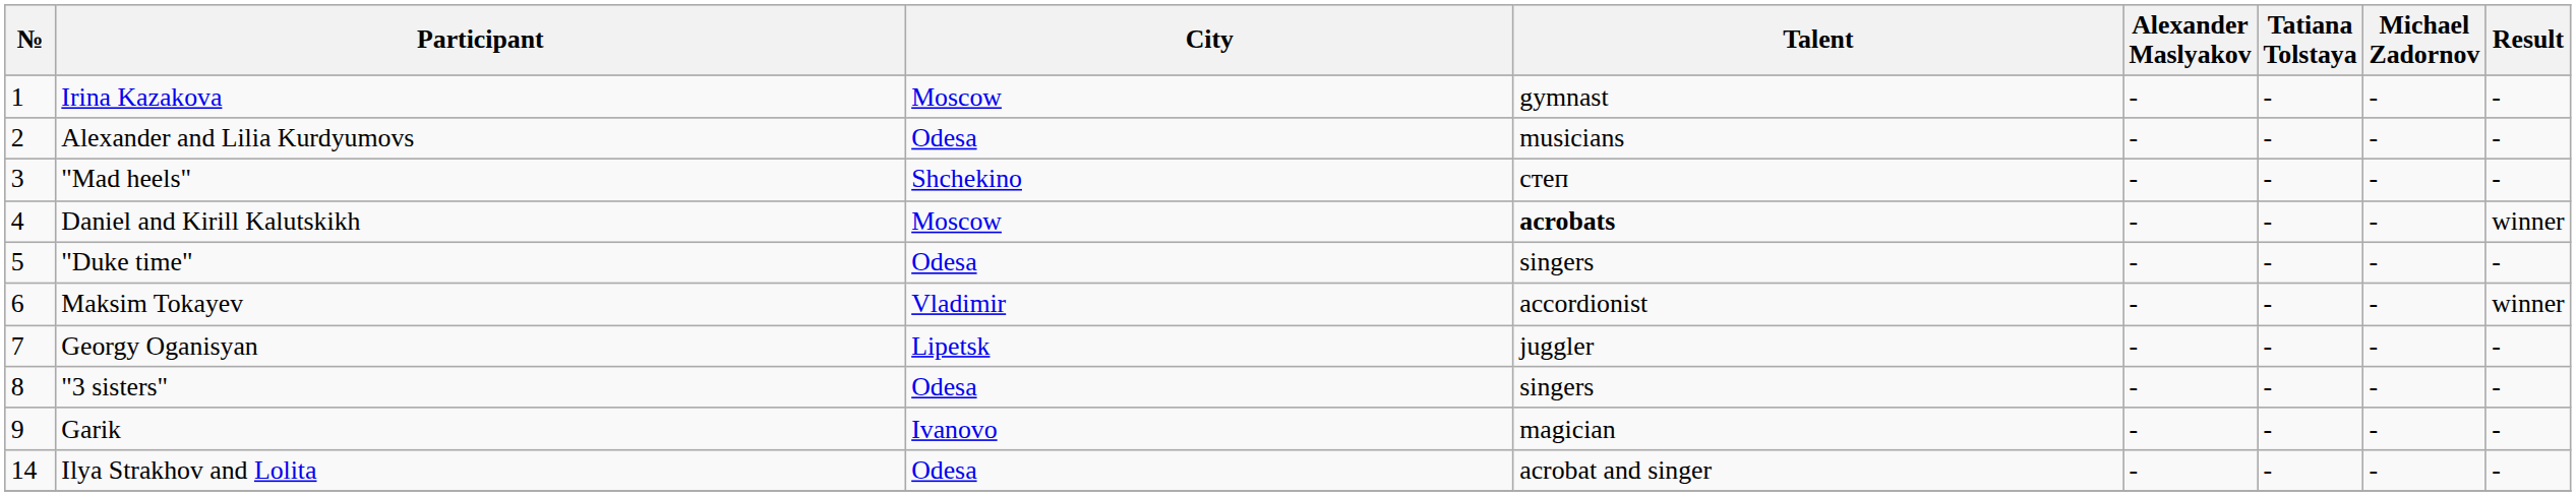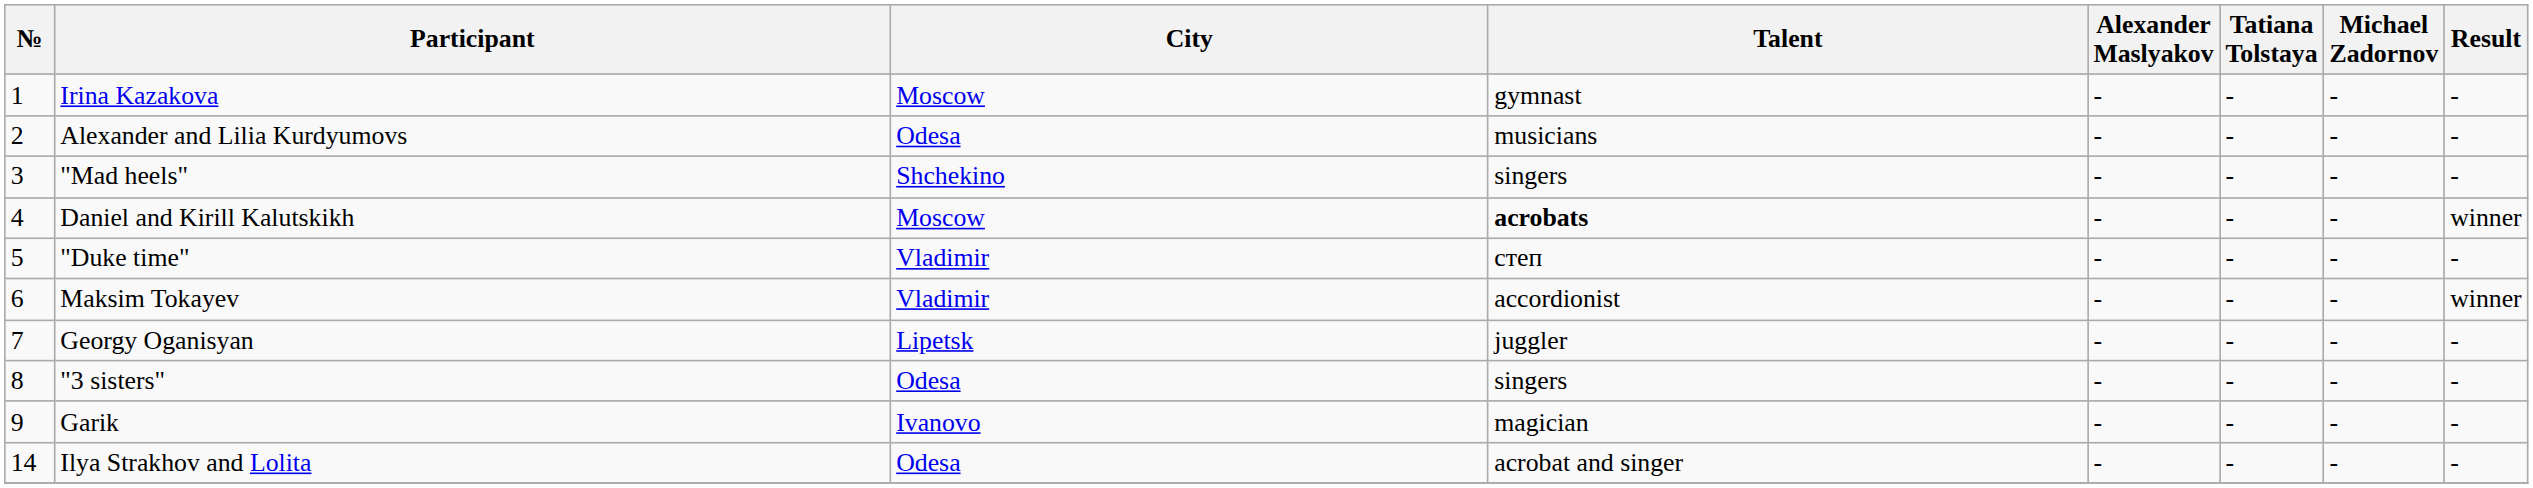 <table class="wikitable">
 <tr>
 <th width="2%">№</th>
 <th width="35%">Participant</th>
 <th width="25%">City</th>
 <th width="25%">Talent</th>
 <th width="3%">Alexander Maslyakov</th>
 <th width="3%">Tatiana Tolstaya</th>
 <th width="3%">Michael Zadornov</th>
 <th width="3%">Result</th>
 </tr>
 <tr>
 <td>1</td>
 <td><a href='#'>Irina Kazakova</a></td>
 <td><a href='#'>Moscow</a></td>
 <td>gymnast</td>
 <td>-</td>
 <td>-</td>
 <td>-</td>
 <td>-</td>
 </tr>
 <tr>
 <td>2</td>
 <td>Alexander and Lilia Kurdyumovs</td>
 <td><a href='#'>Odesa</a></td>
 <td>musicians</td>
 <td>-</td>
 <td>-</td>
 <td>-</td>
 <td>-</td>
 </tr>
 <tr>
 <td>3</td>
 <td>"Mad heels"</td>
 <td><a href='#'>Shchekino</a></td>
-<td>степ</td>
+<td>singers</td>
 <td>-</td>
 <td>-</td>
 <td>-</td>
 <td>-</td>
 </tr>
 <tr>
 <td>4</td>
 <td>Daniel and Kirill Kalutskikh</td>
 <td><a href='#'>Moscow</a></td>
 <td><strong>acrobats</strong></td>
 <td>-</td>
 <td>-</td>
 <td>-</td>
 <td>winner</td>
 </tr>
 <tr>
 <td>5</td>
 <td>"Duke time"</td>
-<td><a href='#'>Odesa</a></td>
-<td>singers</td>
+<td><a href='#'>Vladimir</a></td>
+<td>степ</td>
 <td>-</td>
 <td>-</td>
 <td>-</td>
 <td>-</td>
 </tr>
 <tr>
 <td>6</td>
 <td>Maksim Tokayev</td>
 <td><a href='#'>Vladimir</a></td>
 <td>accordionist</td>
 <td>-</td>
 <td>-</td>
 <td>-</td>
 <td>winner</td>
 </tr>
 <tr>
 <td>7</td>
 <td>Georgy Oganisyan</td>
 <td><a href='#'>Lipetsk</a></td>
 <td>juggler</td>
 <td>-</td>
 <td>-</td>
 <td>-</td>
 <td>-</td>
 </tr>
 <tr>
 <td>8</td>
 <td>"3 sisters"</td>
 <td><a href='#'>Odesa</a></td>
 <td>singers</td>
 <td>-</td>
 <td>-</td>
 <td>-</td>
 <td>-</td>
 </tr>
 <tr>
 <td>9</td>
 <td>Garik</td>
 <td><a href='#'>Ivanovo</a></td>
 <td>magician</td>
 <td>-</td>
 <td>-</td>
 <td>-</td>
 <td>-</td>
 </tr>
 <tr>
 <td>14</td>
 <td>Ilya Strakhov and <a href='#'>Lolita</a></td>
 <td><a href='#'>Odesa</a></td>
 <td>acrobat and singer</td>
 <td>-</td>
 <td>-</td>
 <td>-</td>
 <td>-</td>
 </tr>
 <tr>
 </tr>
 </table>
